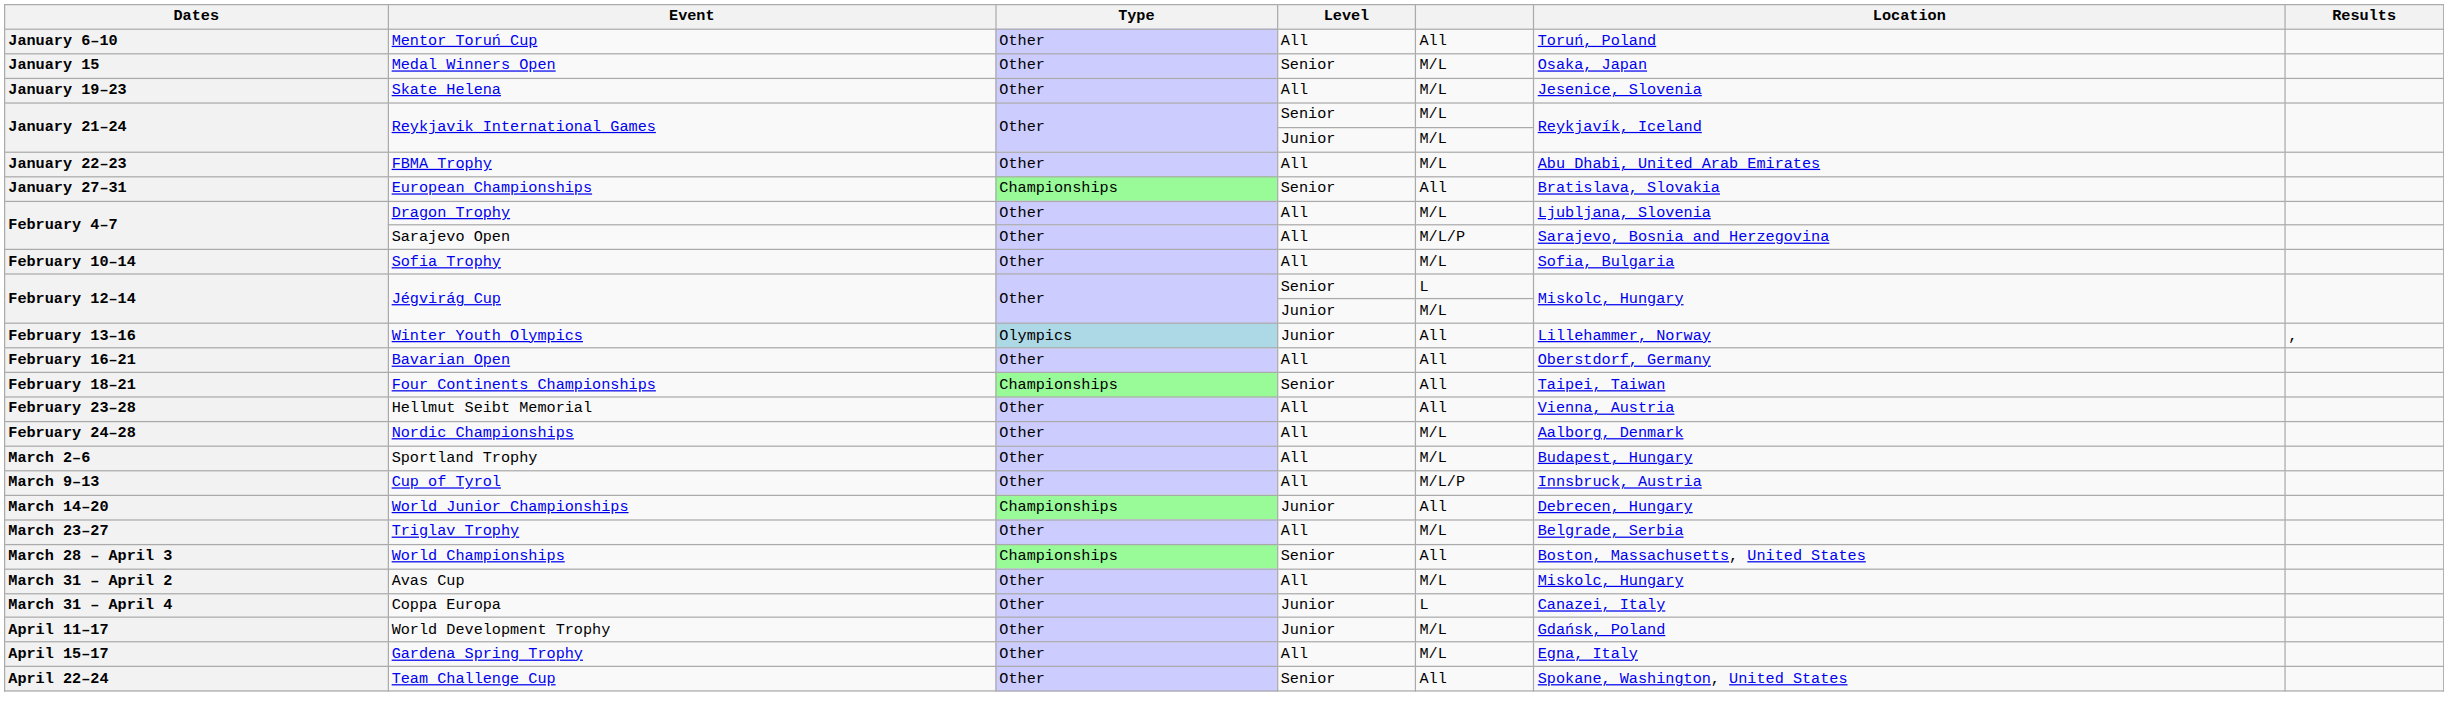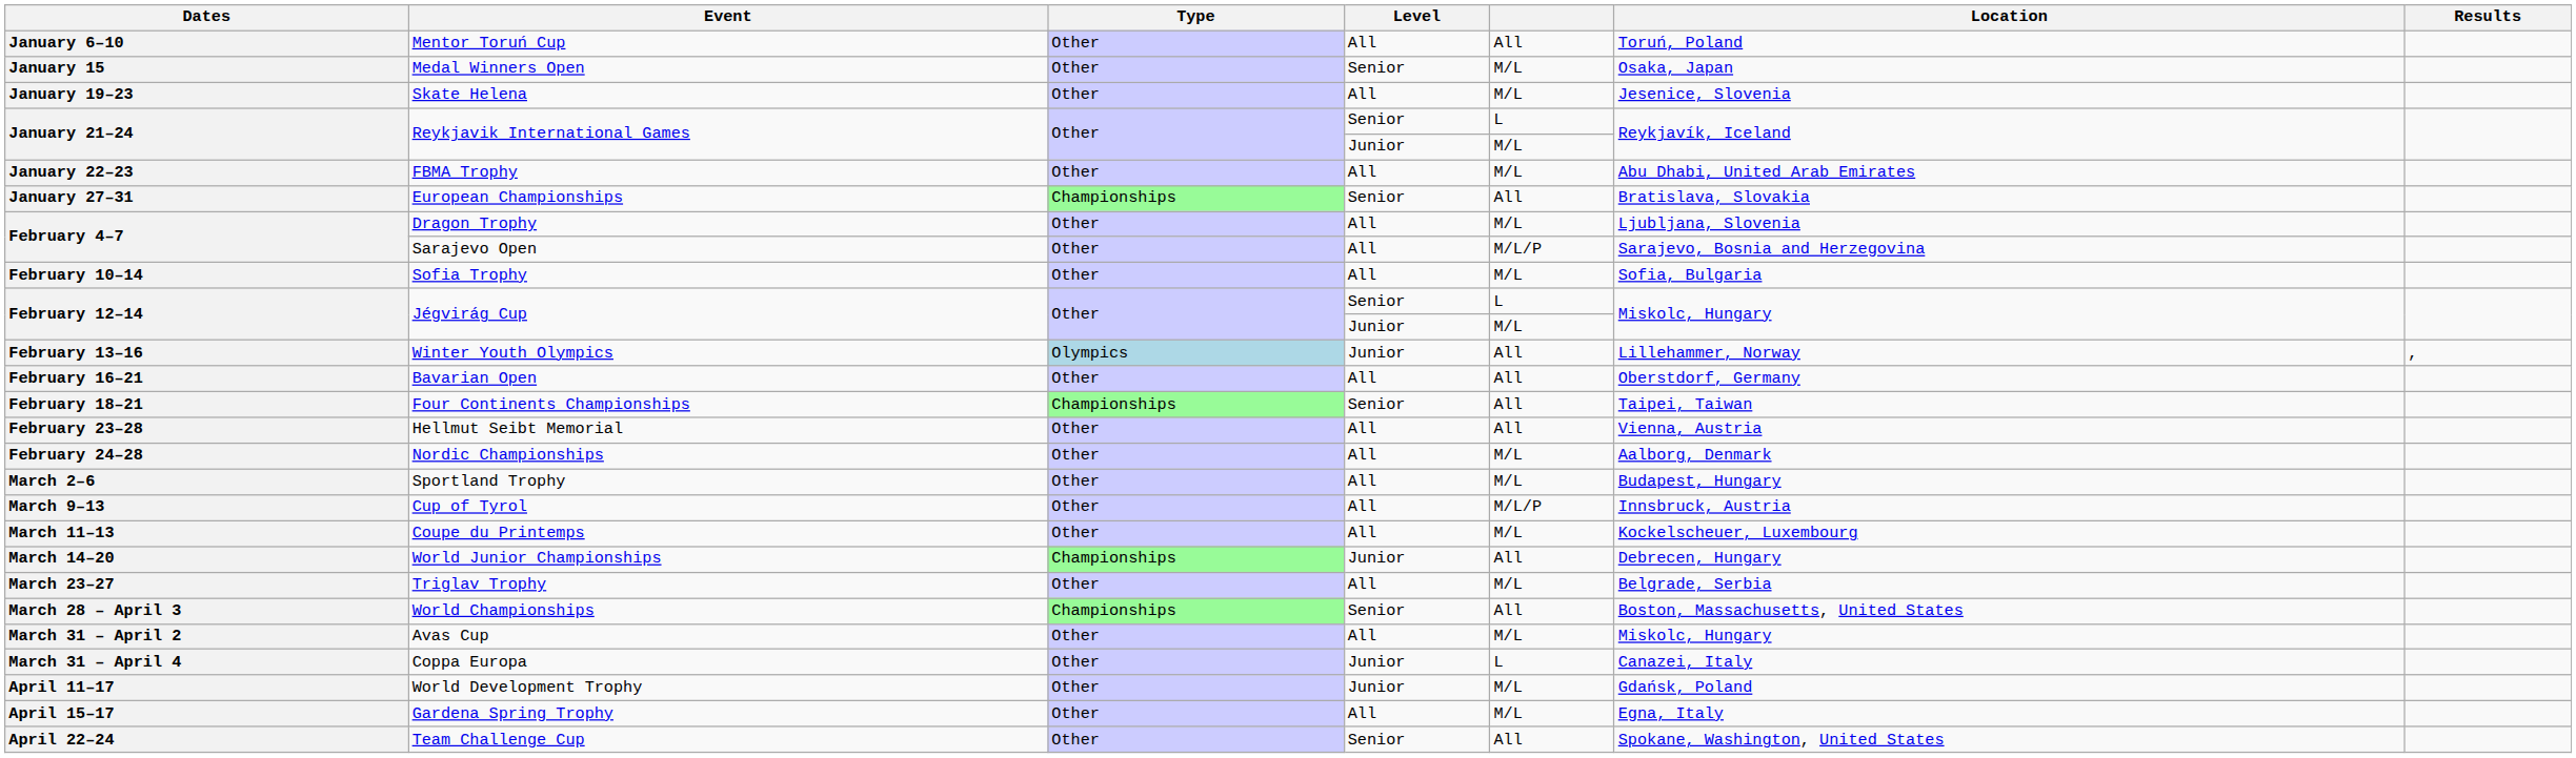 <table class="wikitable sortable" style="text-align:left; font-size:95%; width:100%">
 <tr>
 <th scope="col">Dates</th>
 <th scope="col">Event</th>
 <th scope="col">Type</th>
 <th scope="col" class="unsortable">Level</th>
 <th scope="col" class="unsortable"></th>
 <th scope="col" class="unsortable">Location</th>
 <th scope="col" class="unsortable">Results</th>
 </tr>
 <tr>
 <th scope="row" style="text-align:left">January 6–10</th>
 <td><a href='#'>Mentor Toruń Cup</a></td>
 <td bgcolor="ccccff">Other</td>
 <td>All</td>
 <td>All</td>
 <td><a href='#'>Toruń, Poland</a></td>
 <td></td>
 </tr>
 <tr>
 <th scope="row" style="text-align:left">January 15</th>
 <td><a href='#'>Medal Winners Open</a></td>
 <td bgcolor="ccccff">Other</td>
 <td>Senior</td>
 <td>M/L</td>
 <td><a href='#'>Osaka, Japan</a></td>
 <td></td>
 </tr>
 <tr>
 <th scope="row" style="text-align:left">January 19–23</th>
 <td><a href='#'>Skate Helena</a></td>
 <td bgcolor="ccccff">Other</td>
 <td>All</td>
 <td>M/L</td>
 <td><a href='#'>Jesenice, Slovenia</a></td>
 <td></td>
 </tr>
 <tr>
 <th rowspan="2" scope="row" style="text-align:left">January 21–24</th>
 <td rowspan="2"><a href='#'>Reykjavik International Games</a></td>
 <td rowspan="2" bgcolor="ccccff">Other</td>
 <td>Senior</td>
-<td>M/L</td>
+<td>L</td>
 <td rowspan="2"><a href='#'>Reykjavík, Iceland</a></td>
 <td rowspan="2"></td>
 </tr>
 <tr>
 <td>Junior</td>
 <td>M/L</td>
 </tr>
 <tr>
 <th scope="row" style="text-align:left">January 22–23</th>
 <td><a href='#'>FBMA Trophy</a></td>
 <td bgcolor="ccccff">Other</td>
 <td>All</td>
 <td>M/L</td>
 <td><a href='#'>Abu Dhabi, United Arab Emirates</a></td>
 <td></td>
 </tr>
 <tr>
 <th scope="row" style="text-align:left">January 27–31</th>
 <td><a href='#'>European Championships</a></td>
 <td bgcolor="98fb98">Championships</td>
 <td>Senior</td>
 <td>All</td>
 <td><a href='#'>Bratislava, Slovakia</a></td>
 <td></td>
 </tr>
 <tr>
 <th scope="row" style="text-align:left" rowspan="2">February 4–7</th>
 <td><a href='#'>Dragon Trophy</a></td>
 <td bgcolor="ccccff">Other</td>
 <td>All</td>
 <td>M/L</td>
 <td><a href='#'>Ljubljana, Slovenia</a></td>
 <td></td>
 </tr>
 <tr>
 <td>Sarajevo Open</td>
 <td bgcolor="ccccff">Other</td>
 <td>All</td>
 <td>M/L/P</td>
 <td><a href='#'>Sarajevo, Bosnia and Herzegovina</a></td>
 <td></td>
 </tr>
 <tr>
 <th scope="row" style="text-align:left">February 10–14</th>
 <td><a href='#'>Sofia Trophy</a></td>
 <td bgcolor="ccccff">Other</td>
 <td>All</td>
 <td>M/L</td>
 <td><a href='#'>Sofia, Bulgaria</a></td>
 <td></td>
 </tr>
 <tr>
 <th rowspan="2" scope="row" style="text-align:left">February 12–14</th>
 <td rowspan="2"><a href='#'>Jégvirág Cup</a></td>
 <td rowspan="2" bgcolor="ccccff">Other</td>
 <td>Senior</td>
 <td>L</td>
 <td rowspan="2"><a href='#'>Miskolc, Hungary</a></td>
 <td rowspan="2"></td>
 </tr>
 <tr>
 <td>Junior</td>
 <td>M/L</td>
 </tr>
 <tr>
 <th scope="row" style="text-align:left">February 13–16</th>
 <td><a href='#'>Winter Youth Olympics</a></td>
 <td bgcolor="add8e6">Olympics</td>
 <td>Junior</td>
 <td>All</td>
 <td><a href='#'>Lillehammer, Norway</a></td>
 <td>,  </td>
 </tr>
 <tr>
 <th scope="row" style="text-align:left">February 16–21</th>
 <td><a href='#'>Bavarian Open</a></td>
 <td bgcolor="ccccff">Other</td>
 <td>All</td>
 <td>All</td>
 <td><a href='#'>Oberstdorf, Germany</a></td>
 <td></td>
 </tr>
 <tr>
 <th scope="row" style="text-align:left">February 18–21</th>
 <td><a href='#'>Four Continents Championships</a></td>
 <td bgcolor="98fb98">Championships</td>
 <td>Senior</td>
 <td>All</td>
 <td><a href='#'>Taipei, Taiwan</a></td>
 <td></td>
 </tr>
 <tr>
 <th scope="row" style="text-align:left">February 23–28</th>
 <td>Hellmut Seibt Memorial</td>
 <td bgcolor="ccccff">Other</td>
 <td>All</td>
 <td>All</td>
 <td><a href='#'>Vienna, Austria</a></td>
 <td></td>
 </tr>
 <tr>
 <th scope="row" style="text-align:left">February 24–28</th>
 <td><a href='#'>Nordic Championships</a></td>
 <td bgcolor="ccccff">Other</td>
 <td>All</td>
 <td>M/L</td>
 <td><a href='#'>Aalborg, Denmark</a></td>
 <td></td>
 </tr>
 <tr>
 <th scope="row" style="text-align:left">March 2–6</th>
 <td>Sportland Trophy</td>
 <td bgcolor="ccccff">Other</td>
 <td>All</td>
 <td>M/L</td>
 <td><a href='#'>Budapest, Hungary</a></td>
 <td></td>
 </tr>
 <tr>
 <th scope="row" style="text-align:left">March 9–13</th>
 <td><a href='#'>Cup of Tyrol</a></td>
 <td bgcolor="ccccff">Other</td>
 <td>All</td>
 <td>M/L/P</td>
 <td><a href='#'>Innsbruck, Austria</a></td>
 <td></td>
 </tr>
 <tr>
+<th scope="row" style="text-align:left">March 11–13</th>
+<td><a href='#'>Coupe du Printemps</a></td>
+<td bgcolor="ccccff">Other</td>
+<td>All</td>
+<td>M/L</td>
+<td><a href='#'>Kockelscheuer, Luxembourg</a></td>
+<td> </td>
+</tr>
+<tr>
 <th scope="row" style="text-align:left">March 14–20</th>
 <td><a href='#'>World Junior Championships</a></td>
 <td bgcolor="98fb98">Championships</td>
 <td>Junior</td>
 <td>All</td>
 <td><a href='#'>Debrecen, Hungary</a></td>
 <td></td>
 </tr>
 <tr>
 <th scope="row" style="text-align:left">March 23–27</th>
 <td><a href='#'>Triglav Trophy</a></td>
 <td bgcolor="ccccff">Other</td>
 <td>All</td>
 <td>M/L</td>
 <td><a href='#'>Belgrade, Serbia</a></td>
 <td></td>
 </tr>
 <tr>
 <th scope="row" style="text-align:left">March 28 – April 3</th>
 <td><a href='#'>World Championships</a></td>
 <td bgcolor="98fb98">Championships</td>
 <td>Senior</td>
 <td>All</td>
 <td><a href='#'>Boston, Massachusetts</a>, <a href='#'>United States</a></td>
 <td></td>
 </tr>
 <tr>
 <th scope="row" style="text-align:left">March 31 – April 2</th>
 <td>Avas Cup</td>
 <td bgcolor="ccccff">Other</td>
 <td>All</td>
 <td>M/L</td>
 <td><a href='#'>Miskolc, Hungary</a></td>
 <td></td>
 </tr>
 <tr>
 <th scope="row" style="text-align:left">March 31 – April 4</th>
 <td>Coppa Europa</td>
 <td bgcolor="ccccff">Other</td>
 <td>Junior</td>
 <td>L</td>
 <td><a href='#'>Canazei, Italy</a></td>
 <td></td>
 </tr>
 <tr>
 <th scope="row" style="text-align:left">April 11–17</th>
 <td>World Development Trophy</td>
 <td bgcolor="ccccff">Other</td>
 <td>Junior</td>
 <td>M/L</td>
 <td><a href='#'>Gdańsk, Poland</a></td>
 <td></td>
 </tr>
 <tr>
 <th scope="row" style="text-align:left">April 15–17</th>
 <td><a href='#'>Gardena Spring Trophy</a></td>
 <td bgcolor="ccccff">Other</td>
 <td>All</td>
 <td>M/L</td>
 <td><a href='#'>Egna, Italy</a></td>
 <td></td>
 </tr>
 <tr>
 <th scope="row" style="text-align:left">April 22–24</th>
 <td><a href='#'>Team Challenge Cup</a></td>
 <td bgcolor="ccccff">Other</td>
 <td>Senior</td>
 <td>All</td>
 <td><a href='#'>Spokane, Washington</a>, <a href='#'>United States</a></td>
 <td></td>
 </tr>
 </table>
